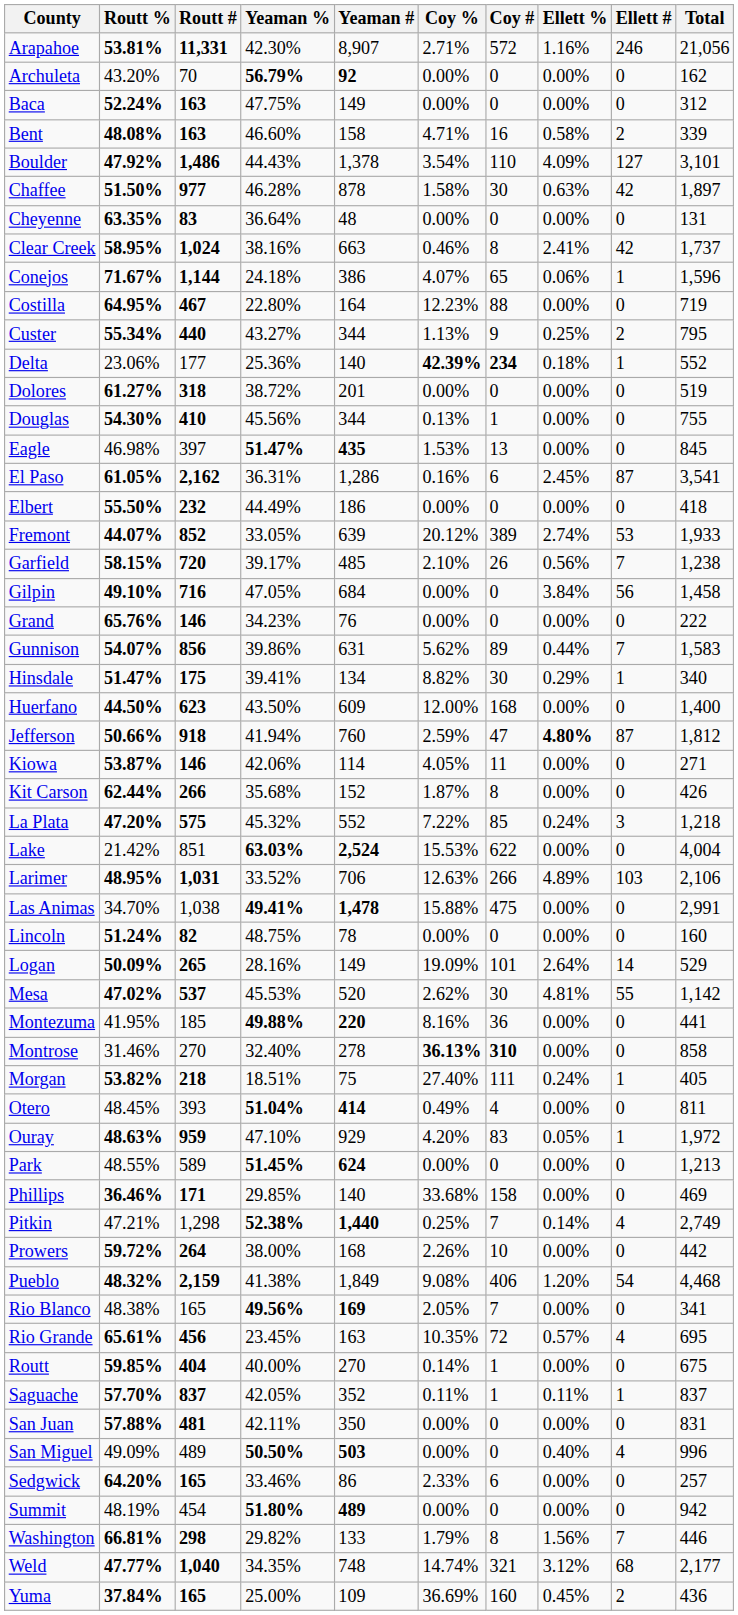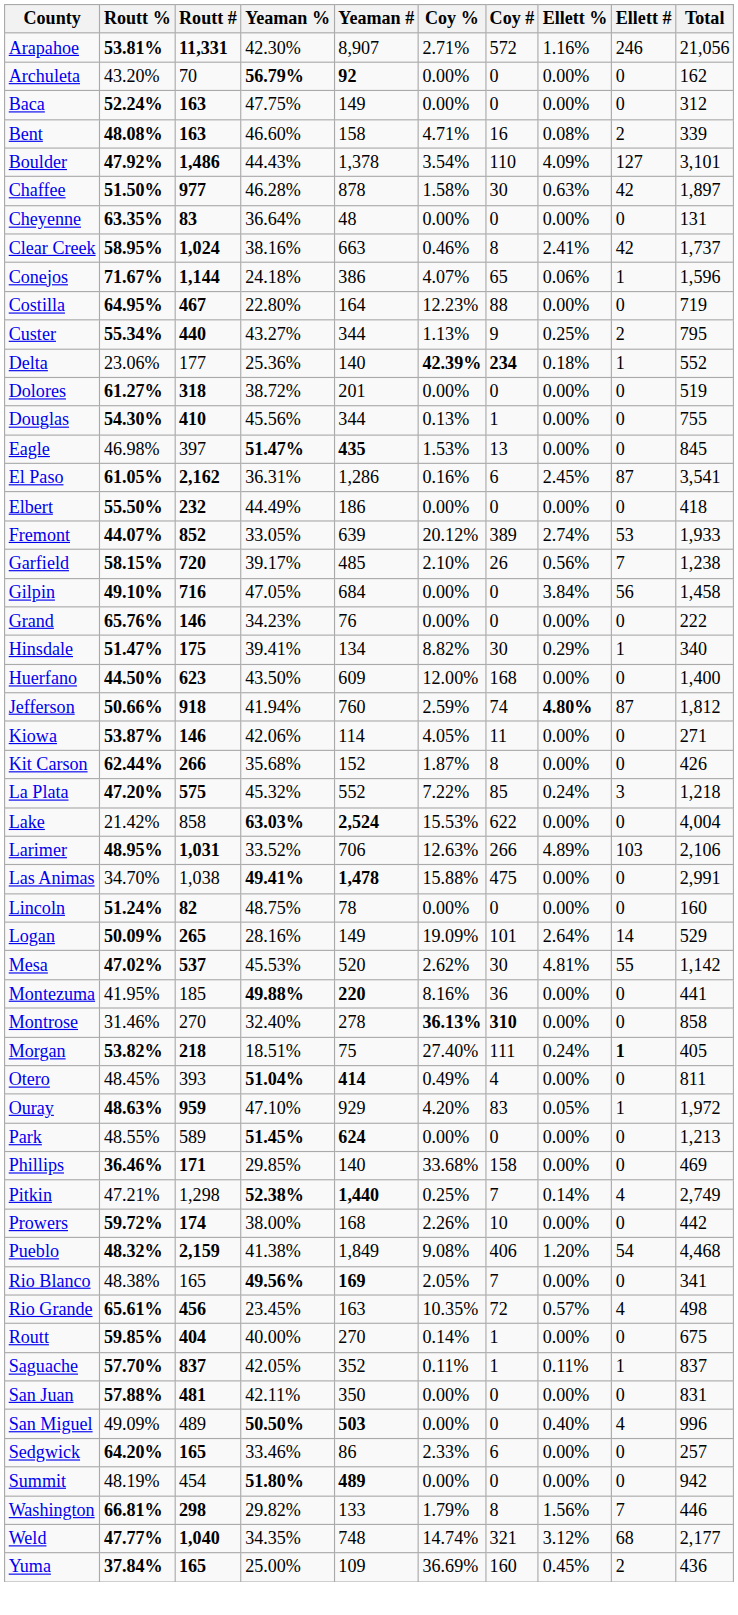 <table class="wikitable sortable">
 <tr>
 <th>County</th>
 <th>Routt %</th>
 <th>Routt #</th>
 <th>Yeaman %</th>
 <th>Yeaman #</th>
 <th>Coy %</th>
 <th>Coy #</th>
 <th>Ellett %</th>
 <th>Ellett #</th>
 <th>Total</th>
 </tr>
 <tr>
 <td><a href='#'>Arapahoe</a></td>
 <td><strong>53.81%</strong></td>
 <td><strong>11,331</strong></td>
 <td>42.30%</td>
 <td>8,907</td>
 <td>2.71%</td>
 <td>572</td>
 <td>1.16%</td>
 <td>246</td>
 <td>21,056</td>
 </tr>
 <tr>
 <td><a href='#'>Archuleta</a></td>
 <td>43.20%</td>
 <td>70</td>
 <td><strong>56.79%</strong></td>
 <td><strong>92</strong></td>
 <td>0.00%</td>
 <td>0</td>
 <td>0.00%</td>
 <td>0</td>
 <td>162</td>
 </tr>
 <tr>
 <td><a href='#'>Baca</a></td>
 <td><strong>52.24%</strong></td>
 <td><strong>163</strong></td>
 <td>47.75%</td>
 <td>149</td>
 <td>0.00%</td>
 <td>0</td>
 <td>0.00%</td>
 <td>0</td>
 <td>312</td>
 </tr>
 <tr>
 <td><a href='#'>Bent</a></td>
 <td><strong>48.08%</strong></td>
 <td><strong>163</strong></td>
 <td>46.60%</td>
 <td>158</td>
 <td>4.71%</td>
 <td>16</td>
-<td>0.58%</td>
+<td>0.08%</td>
 <td>2</td>
 <td>339</td>
 </tr>
 <tr>
 <td><a href='#'>Boulder</a></td>
 <td><strong>47.92%</strong></td>
 <td><strong>1,486</strong></td>
 <td>44.43%</td>
 <td>1,378</td>
 <td>3.54%</td>
 <td>110</td>
 <td>4.09%</td>
 <td>127</td>
 <td>3,101</td>
 </tr>
 <tr>
 <td><a href='#'>Chaffee</a></td>
 <td><strong>51.50%</strong></td>
 <td><strong>977</strong></td>
 <td>46.28%</td>
 <td>878</td>
 <td>1.58%</td>
 <td>30</td>
 <td>0.63%</td>
 <td>42</td>
 <td>1,897</td>
 </tr>
 <tr>
 <td><a href='#'>Cheyenne</a></td>
 <td><strong>63.35%</strong></td>
 <td><strong>83</strong></td>
 <td>36.64%</td>
 <td>48</td>
 <td>0.00%</td>
 <td>0</td>
 <td>0.00%</td>
 <td>0</td>
 <td>131</td>
 </tr>
 <tr>
 <td><a href='#'>Clear Creek</a></td>
 <td><strong>58.95%</strong></td>
 <td><strong>1,024</strong></td>
 <td>38.16%</td>
 <td>663</td>
 <td>0.46%</td>
 <td>8</td>
 <td>2.41%</td>
 <td>42</td>
 <td>1,737</td>
 </tr>
 <tr>
 <td><a href='#'>Conejos</a></td>
 <td><strong>71.67%</strong></td>
 <td><strong>1,144</strong></td>
 <td>24.18%</td>
 <td>386</td>
 <td>4.07%</td>
 <td>65</td>
 <td>0.06%</td>
 <td>1</td>
 <td>1,596</td>
 </tr>
 <tr>
 <td><a href='#'>Costilla</a></td>
 <td><strong>64.95%</strong></td>
 <td><strong>467</strong></td>
 <td>22.80%</td>
 <td>164</td>
 <td>12.23%</td>
 <td>88</td>
 <td>0.00%</td>
 <td>0</td>
 <td>719</td>
 </tr>
 <tr>
 <td><a href='#'>Custer</a></td>
 <td><strong>55.34%</strong></td>
 <td><strong>440</strong></td>
 <td>43.27%</td>
 <td>344</td>
 <td>1.13%</td>
 <td>9</td>
 <td>0.25%</td>
 <td>2</td>
 <td>795</td>
 </tr>
 <tr>
 <td><a href='#'>Delta</a></td>
 <td>23.06%</td>
 <td>177</td>
 <td>25.36%</td>
 <td>140</td>
 <td><strong>42.39%</strong></td>
 <td><strong>234</strong></td>
 <td>0.18%</td>
 <td>1</td>
 <td>552</td>
 </tr>
 <tr>
 <td><a href='#'>Dolores</a></td>
 <td><strong>61.27%</strong></td>
 <td><strong>318</strong></td>
 <td>38.72%</td>
 <td>201</td>
 <td>0.00%</td>
 <td>0</td>
 <td>0.00%</td>
 <td>0</td>
 <td>519</td>
 </tr>
 <tr>
 <td><a href='#'>Douglas</a></td>
 <td><strong>54.30%</strong></td>
 <td><strong>410</strong></td>
 <td>45.56%</td>
 <td>344</td>
 <td>0.13%</td>
 <td>1</td>
 <td>0.00%</td>
 <td>0</td>
 <td>755</td>
 </tr>
 <tr>
 <td><a href='#'>Eagle</a></td>
 <td>46.98%</td>
 <td>397</td>
 <td><strong>51.47%</strong></td>
 <td><strong>435</strong></td>
 <td>1.53%</td>
 <td>13</td>
 <td>0.00%</td>
 <td>0</td>
 <td>845</td>
 </tr>
 <tr>
 <td><a href='#'>El Paso</a></td>
 <td><strong>61.05%</strong></td>
 <td><strong>2,162</strong></td>
 <td>36.31%</td>
 <td>1,286</td>
 <td>0.16%</td>
 <td>6</td>
 <td>2.45%</td>
 <td>87</td>
 <td>3,541</td>
 </tr>
 <tr>
 <td><a href='#'>Elbert</a></td>
 <td><strong>55.50%</strong></td>
 <td><strong>232</strong></td>
 <td>44.49%</td>
 <td>186</td>
 <td>0.00%</td>
 <td>0</td>
 <td>0.00%</td>
 <td>0</td>
 <td>418</td>
 </tr>
 <tr>
 <td><a href='#'>Fremont</a></td>
 <td><strong>44.07%</strong></td>
 <td><strong>852</strong></td>
 <td>33.05%</td>
 <td>639</td>
 <td>20.12%</td>
 <td>389</td>
 <td>2.74%</td>
 <td>53</td>
 <td>1,933</td>
 </tr>
 <tr>
 <td><a href='#'>Garfield</a></td>
 <td><strong>58.15%</strong></td>
 <td><strong>720</strong></td>
 <td>39.17%</td>
 <td>485</td>
 <td>2.10%</td>
 <td>26</td>
 <td>0.56%</td>
 <td>7</td>
 <td>1,238</td>
 </tr>
 <tr>
 <td><a href='#'>Gilpin</a></td>
 <td><strong>49.10%</strong></td>
 <td><strong>716</strong></td>
 <td>47.05%</td>
 <td>684</td>
 <td>0.00%</td>
 <td>0</td>
 <td>3.84%</td>
 <td>56</td>
 <td>1,458</td>
 </tr>
 <tr>
 <td><a href='#'>Grand</a></td>
 <td><strong>65.76%</strong></td>
 <td><strong>146</strong></td>
 <td>34.23%</td>
 <td>76</td>
 <td>0.00%</td>
 <td>0</td>
 <td>0.00%</td>
 <td>0</td>
 <td>222</td>
 </tr>
 <tr>
-<td><a href='#'>Gunnison</a></td>
-<td><strong>54.07%</strong></td>
-<td><strong>856</strong></td>
-<td>39.86%</td>
-<td>631</td>
-<td>5.62%</td>
-<td>89</td>
-<td>0.44%</td>
-<td>7</td>
-<td>1,583</td>
-</tr>
-<tr>
 <td><a href='#'>Hinsdale</a></td>
 <td><strong>51.47%</strong></td>
 <td><strong>175</strong></td>
 <td>39.41%</td>
 <td>134</td>
 <td>8.82%</td>
 <td>30</td>
 <td>0.29%</td>
 <td>1</td>
 <td>340</td>
 </tr>
 <tr>
 <td><a href='#'>Huerfano</a></td>
 <td><strong>44.50%</strong></td>
 <td><strong>623</strong></td>
 <td>43.50%</td>
 <td>609</td>
 <td>12.00%</td>
 <td>168</td>
 <td>0.00%</td>
 <td>0</td>
 <td>1,400</td>
 </tr>
 <tr>
 <td><a href='#'>Jefferson</a></td>
 <td><strong>50.66%</strong></td>
 <td><strong>918</strong></td>
 <td>41.94%</td>
 <td>760</td>
 <td>2.59%</td>
-<td>47</td>
+<td>74</td>
 <td><strong>4.80%</strong></td>
 <td>87</td>
 <td>1,812</td>
 </tr>
 <tr>
 <td><a href='#'>Kiowa</a></td>
 <td><strong>53.87%</strong></td>
 <td><strong>146</strong></td>
 <td>42.06%</td>
 <td>114</td>
 <td>4.05%</td>
 <td>11</td>
 <td>0.00%</td>
 <td>0</td>
 <td>271</td>
 </tr>
 <tr>
 <td><a href='#'>Kit Carson</a></td>
 <td><strong>62.44%</strong></td>
 <td><strong>266</strong></td>
 <td>35.68%</td>
 <td>152</td>
 <td>1.87%</td>
 <td>8</td>
 <td>0.00%</td>
 <td>0</td>
 <td>426</td>
 </tr>
 <tr>
 <td><a href='#'>La Plata</a></td>
 <td><strong>47.20%</strong></td>
 <td><strong>575</strong></td>
 <td>45.32%</td>
 <td>552</td>
 <td>7.22%</td>
 <td>85</td>
 <td>0.24%</td>
 <td>3</td>
 <td>1,218</td>
 </tr>
 <tr>
 <td><a href='#'>Lake</a></td>
 <td>21.42%</td>
-<td>851</td>
+<td>858</td>
 <td><strong>63.03%</strong></td>
 <td><strong>2,524</strong></td>
 <td>15.53%</td>
 <td>622</td>
 <td>0.00%</td>
 <td>0</td>
 <td>4,004</td>
 </tr>
 <tr>
 <td><a href='#'>Larimer</a></td>
 <td><strong>48.95%</strong></td>
 <td><strong>1,031</strong></td>
 <td>33.52%</td>
 <td>706</td>
 <td>12.63%</td>
 <td>266</td>
 <td>4.89%</td>
 <td>103</td>
 <td>2,106</td>
 </tr>
 <tr>
 <td><a href='#'>Las Animas</a></td>
 <td>34.70%</td>
 <td>1,038</td>
 <td><strong>49.41%</strong></td>
 <td><strong>1,478</strong></td>
 <td>15.88%</td>
 <td>475</td>
 <td>0.00%</td>
 <td>0</td>
 <td>2,991</td>
 </tr>
 <tr>
 <td><a href='#'>Lincoln</a></td>
 <td><strong>51.24%</strong></td>
 <td><strong>82</strong></td>
 <td>48.75%</td>
 <td>78</td>
 <td>0.00%</td>
 <td>0</td>
 <td>0.00%</td>
 <td>0</td>
 <td>160</td>
 </tr>
 <tr>
 <td><a href='#'>Logan</a></td>
 <td><strong>50.09%</strong></td>
 <td><strong>265</strong></td>
 <td>28.16%</td>
 <td>149</td>
 <td>19.09%</td>
 <td>101</td>
 <td>2.64%</td>
 <td>14</td>
 <td>529</td>
 </tr>
 <tr>
 <td><a href='#'>Mesa</a></td>
 <td><strong>47.02%</strong></td>
 <td><strong>537</strong></td>
 <td>45.53%</td>
 <td>520</td>
 <td>2.62%</td>
 <td>30</td>
 <td>4.81%</td>
 <td>55</td>
 <td>1,142</td>
 </tr>
 <tr>
 <td><a href='#'>Montezuma</a></td>
 <td>41.95%</td>
 <td>185</td>
 <td><strong>49.88%</strong></td>
 <td><strong>220</strong></td>
 <td>8.16%</td>
 <td>36</td>
 <td>0.00%</td>
 <td>0</td>
 <td>441</td>
 </tr>
 <tr>
 <td><a href='#'>Montrose</a></td>
 <td>31.46%</td>
 <td>270</td>
 <td>32.40%</td>
 <td>278</td>
 <td><strong>36.13%</strong></td>
 <td><strong>310</strong></td>
 <td>0.00%</td>
 <td>0</td>
 <td>858</td>
 </tr>
 <tr>
 <td><a href='#'>Morgan</a></td>
 <td><strong>53.82%</strong></td>
 <td><strong>218</strong></td>
 <td>18.51%</td>
 <td>75</td>
 <td>27.40%</td>
 <td>111</td>
 <td>0.24%</td>
-<td>1</td>
+<td><strong>1</strong></td>
 <td>405</td>
 </tr>
 <tr>
 <td><a href='#'>Otero</a></td>
 <td>48.45%</td>
 <td>393</td>
 <td><strong>51.04%</strong></td>
 <td><strong>414</strong></td>
 <td>0.49%</td>
 <td>4</td>
 <td>0.00%</td>
 <td>0</td>
 <td>811</td>
 </tr>
 <tr>
 <td><a href='#'>Ouray</a></td>
 <td><strong>48.63%</strong></td>
 <td><strong>959</strong></td>
 <td>47.10%</td>
 <td>929</td>
 <td>4.20%</td>
 <td>83</td>
 <td>0.05%</td>
 <td>1</td>
 <td>1,972</td>
 </tr>
 <tr>
 <td><a href='#'>Park</a></td>
 <td>48.55%</td>
 <td>589</td>
 <td><strong>51.45%</strong></td>
 <td><strong>624</strong></td>
 <td>0.00%</td>
 <td>0</td>
 <td>0.00%</td>
 <td>0</td>
 <td>1,213</td>
 </tr>
 <tr>
 <td><a href='#'>Phillips</a></td>
 <td><strong>36.46%</strong></td>
 <td><strong>171</strong></td>
 <td>29.85%</td>
 <td>140</td>
 <td>33.68%</td>
 <td>158</td>
 <td>0.00%</td>
 <td>0</td>
 <td>469</td>
 </tr>
 <tr>
 <td><a href='#'>Pitkin</a></td>
 <td>47.21%</td>
 <td>1,298</td>
 <td><strong>52.38%</strong></td>
 <td><strong>1,440</strong></td>
 <td>0.25%</td>
 <td>7</td>
 <td>0.14%</td>
 <td>4</td>
 <td>2,749</td>
 </tr>
 <tr>
 <td><a href='#'>Prowers</a></td>
 <td><strong>59.72%</strong></td>
-<td><strong>264</strong></td>
+<td><strong>174</strong></td>
 <td>38.00%</td>
 <td>168</td>
 <td>2.26%</td>
 <td>10</td>
 <td>0.00%</td>
 <td>0</td>
 <td>442</td>
 </tr>
 <tr>
 <td><a href='#'>Pueblo</a></td>
 <td><strong>48.32%</strong></td>
 <td><strong>2,159</strong></td>
 <td>41.38%</td>
 <td>1,849</td>
 <td>9.08%</td>
 <td>406</td>
 <td>1.20%</td>
 <td>54</td>
 <td>4,468</td>
 </tr>
 <tr>
 <td><a href='#'>Rio Blanco</a></td>
 <td>48.38%</td>
 <td>165</td>
 <td><strong>49.56%</strong></td>
 <td><strong>169</strong></td>
 <td>2.05%</td>
 <td>7</td>
 <td>0.00%</td>
 <td>0</td>
 <td>341</td>
 </tr>
 <tr>
 <td><a href='#'>Rio Grande</a></td>
 <td><strong>65.61%</strong></td>
 <td><strong>456</strong></td>
 <td>23.45%</td>
 <td>163</td>
 <td>10.35%</td>
 <td>72</td>
 <td>0.57%</td>
 <td>4</td>
-<td>695</td>
+<td>498</td>
 </tr>
 <tr>
 <td><a href='#'>Routt</a></td>
 <td><strong>59.85%</strong></td>
 <td><strong>404</strong></td>
 <td>40.00%</td>
 <td>270</td>
 <td>0.14%</td>
 <td>1</td>
 <td>0.00%</td>
 <td>0</td>
 <td>675</td>
 </tr>
 <tr>
 <td><a href='#'>Saguache</a></td>
 <td><strong>57.70%</strong></td>
 <td><strong>837</strong></td>
 <td>42.05%</td>
 <td>352</td>
 <td>0.11%</td>
 <td>1</td>
 <td>0.11%</td>
 <td>1</td>
 <td>837</td>
 </tr>
 <tr>
 <td><a href='#'>San Juan</a></td>
 <td><strong>57.88%</strong></td>
 <td><strong>481</strong></td>
 <td>42.11%</td>
 <td>350</td>
 <td>0.00%</td>
 <td>0</td>
 <td>0.00%</td>
 <td>0</td>
 <td>831</td>
 </tr>
 <tr>
 <td><a href='#'>San Miguel</a></td>
 <td>49.09%</td>
 <td>489</td>
 <td><strong>50.50%</strong></td>
 <td><strong>503</strong></td>
 <td>0.00%</td>
 <td>0</td>
 <td>0.40%</td>
 <td>4</td>
 <td>996</td>
 </tr>
 <tr>
 <td><a href='#'>Sedgwick</a></td>
 <td><strong>64.20%</strong></td>
 <td><strong>165</strong></td>
 <td>33.46%</td>
 <td>86</td>
 <td>2.33%</td>
 <td>6</td>
 <td>0.00%</td>
 <td>0</td>
 <td>257</td>
 </tr>
 <tr>
 <td><a href='#'>Summit</a></td>
 <td>48.19%</td>
 <td>454</td>
 <td><strong>51.80%</strong></td>
 <td><strong>489</strong></td>
 <td>0.00%</td>
 <td>0</td>
 <td>0.00%</td>
 <td>0</td>
 <td>942</td>
 </tr>
 <tr>
 <td><a href='#'>Washington</a></td>
 <td><strong>66.81%</strong></td>
 <td><strong>298</strong></td>
 <td>29.82%</td>
 <td>133</td>
 <td>1.79%</td>
 <td>8</td>
 <td>1.56%</td>
 <td>7</td>
 <td>446</td>
 </tr>
 <tr>
 <td><a href='#'>Weld</a></td>
 <td><strong>47.77%</strong></td>
 <td><strong>1,040</strong></td>
 <td>34.35%</td>
 <td>748</td>
 <td>14.74%</td>
 <td>321</td>
 <td>3.12%</td>
 <td>68</td>
 <td>2,177</td>
 </tr>
 <tr>
 <td><a href='#'>Yuma</a></td>
 <td><strong>37.84%</strong></td>
 <td><strong>165</strong></td>
 <td>25.00%</td>
 <td>109</td>
 <td>36.69%</td>
 <td>160</td>
 <td>0.45%</td>
 <td>2</td>
 <td>436</td>
 </tr>
 </table>
